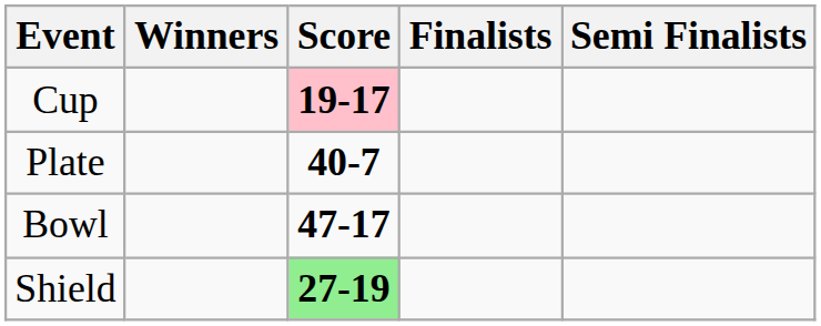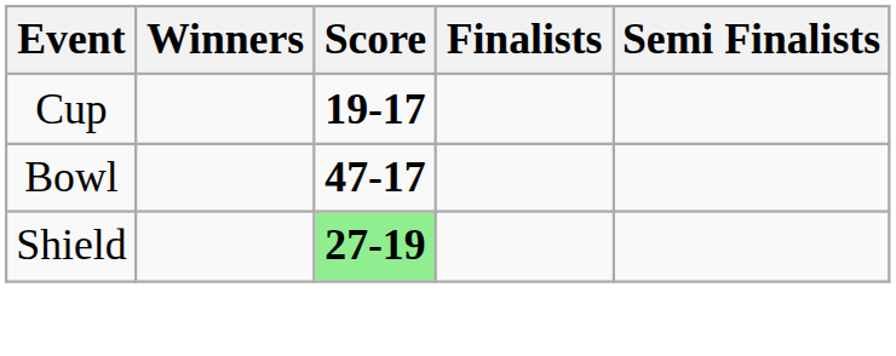 <table class="wikitable" style="text-align: center">
 <tr>
 <th>Event</th>
 <th>Winners</th>
 <th>Score</th>
 <th>Finalists</th>
 <th>Semi Finalists</th>
 </tr>
 <tr>
 <td>Cup</td>
 <td align=left><strong></strong></td>
-<td style="background: pink;"><strong>19-17</strong></td>
-<td align=left></td>
-<td align=left><br></td>
-</tr>
-<tr>
-<td>Plate</td>
-<td align=left><strong></strong></td>
-<td><strong>40-7</strong></td>
+<td><strong>19-17</strong></td>
 <td align=left></td>
 <td align=left><br></td>
 </tr>
 <tr>
 <td>Bowl</td>
 <td align=left><strong></strong></td>
 <td><strong>47-17</strong></td>
 <td align=left></td>
 <td align=left><br></td>
 </tr>
 <tr>
 <td>Shield</td>
 <td align=left><strong></strong></td>
 <td style="background: lightgreen;"><strong>27-19</strong></td>
 <td align=left></td>
 <td align=left><br></td>
 </tr>
 </table>
